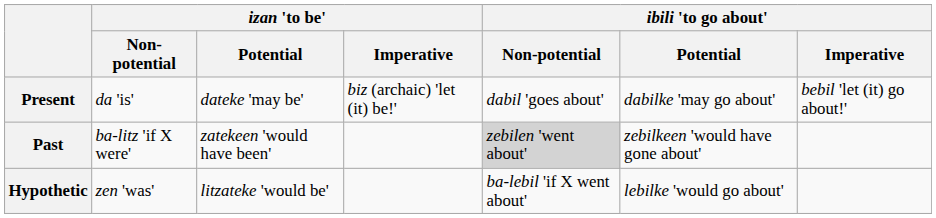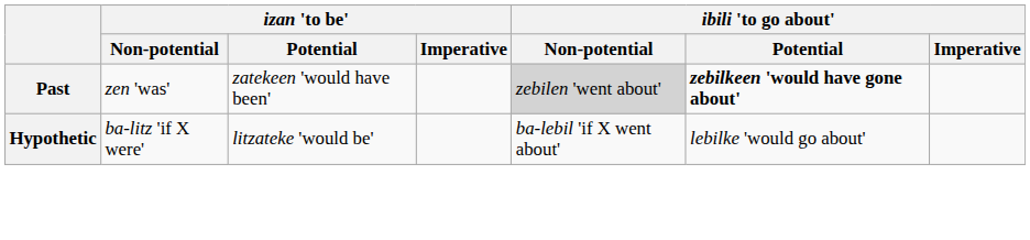 <table class="wikitable" style="margin: 1em auto 1em auto">
 <tr>
 <th rowspan=2></th>
 <th colspan=3><em>izan</em> 'to be'</th>
 <th colspan=3><em>ibili</em> 'to go about'</th>
 </tr>
 <tr>
 <th>Non-potential</th>
 <th>Potential</th>
 <th>Imperative</th>
 <th>Non-potential</th>
 <th>Potential</th>
 <th>Imperative</th>
 </tr>
 <tr>
-<th>Present</th>
-<td><em>da</em> 'is'</td>
-<td><em>dateke</em> 'may be'</td>
-<td><em>biz</em> (archaic) 'let (it) be!'</td>
-<td><em>dabil</em> 'goes about'</td>
-<td><em>dabilke</em> 'may go about'</td>
-<td><em>bebil</em> 'let (it) go about!'</td>
-</tr>
-<tr>
 <th>Past</th>
-<td><em>ba-litz</em> 'if X were'</td>
+<td><em>zen</em> 'was'</td>
 <td><em>zatekeen</em> 'would have been'</td>
 <td></td>
 <td style="background: lightgrey;"><em>zebilen</em> 'went about'</td>
-<td><em>zebilkeen</em> 'would have gone about'</td>
+<td><strong><em>zebilkeen</em> 'would have gone about'</strong></td>
 <td></td>
 </tr>
 <tr>
 <th>Hypothetic</th>
-<td><em>zen</em> 'was'</td>
+<td><em>ba-litz</em> 'if X were'</td>
 <td><em>litzateke</em> 'would be'</td>
 <td></td>
 <td><em>ba-lebil</em> 'if X went about'</td>
 <td><em>lebilke</em> 'would go about'</td>
 <td></td>
 </tr>
 </table>
